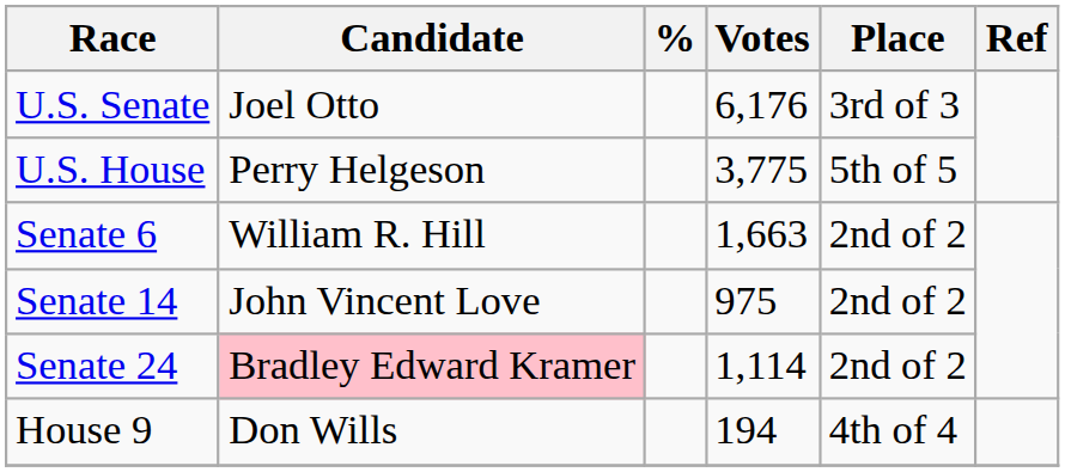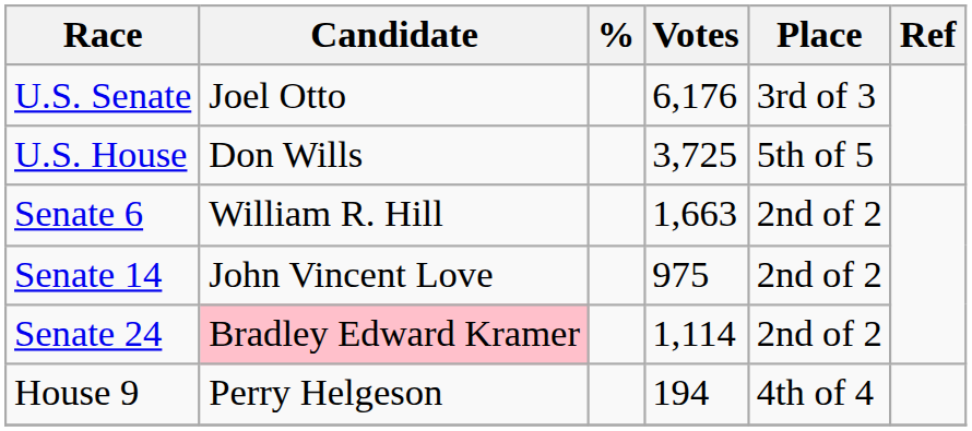 <table class="wikitable">
 <tr>
 <th>Race</th>
 <th>Candidate</th>
 <th>%</th>
 <th>Votes</th>
 <th>Place</th>
 <th>Ref</th>
 </tr>
 <tr>
 <td><a href='#'>U.S. Senate</a></td>
 <td>Joel Otto</td>
 <td></td>
 <td>6,176</td>
 <td>3rd of 3</td>
 <td rowspan=2></td>
 </tr>
 <tr>
 <td><a href='#'>U.S. House</a></td>
-<td>Perry Helgeson</td>
+<td>Don Wills</td>
 <td></td>
-<td>3,775</td>
+<td>3,725</td>
 <td>5th of 5</td>
 </tr>
 <tr>
 <td><a href='#'>Senate 6</a></td>
 <td>William R. Hill</td>
 <td></td>
 <td>1,663</td>
 <td>2nd of 2</td>
 <td rowspan=3></td>
 </tr>
 <tr>
 <td><a href='#'>Senate 14</a></td>
 <td>John Vincent Love</td>
 <td></td>
 <td>975</td>
 <td>2nd of 2</td>
 </tr>
 <tr>
 <td><a href='#'>Senate 24</a></td>
 <td style="background: pink;">Bradley Edward Kramer</td>
 <td></td>
 <td>1,114</td>
 <td>2nd of 2</td>
 </tr>
 <tr>
 <td>House 9</td>
-<td>Don Wills</td>
+<td>Perry Helgeson</td>
 <td></td>
 <td>194</td>
 <td>4th of 4</td>
 <td></td>
 </tr>
 <tr>
 </tr>
 </table>
